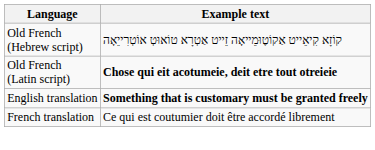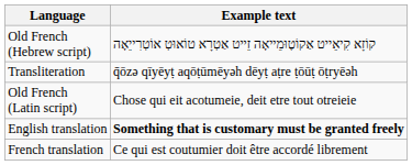 <table class="wikitable">
 <tr>
 <th>Language</th>
 <th>Example text</th>
 </tr>
 <tr>
 <td>Old French<br>(Hebrew script)</td>
 <td>קוֹזָא קִיאֵייט אַקוֹטֶוּמֵייאָה זֵייט אַטְרָא טוֹאוּטְ אוֹטְרִייֵאָה</td>
 </tr>
 <tr>
+<td>Transliteration</td>
+<td>q̄ōzə qīyēyṭ aqōṭūmēyəh dēyṭ aṭre ṭōūṭ ōṭryēəh</td>
+</tr>
+<tr>
 <td>Old French<br>(Latin script)</td>
-<td><strong><span>Chose qui eit acotumeie, deit etre tout otreieie</span></strong></td>
+<td><span>Chose qui eit acotumeie, deit etre tout otreieie</span></td>
 </tr>
 <tr>
 <td>English translation</td>
 <td><strong>Something that is customary must be granted freely</strong></td>
 </tr>
 <tr>
 <td>French translation</td>
 <td><span>Ce qui est coutumier doit être accordé librement</span></td>
 </tr>
 </table>
